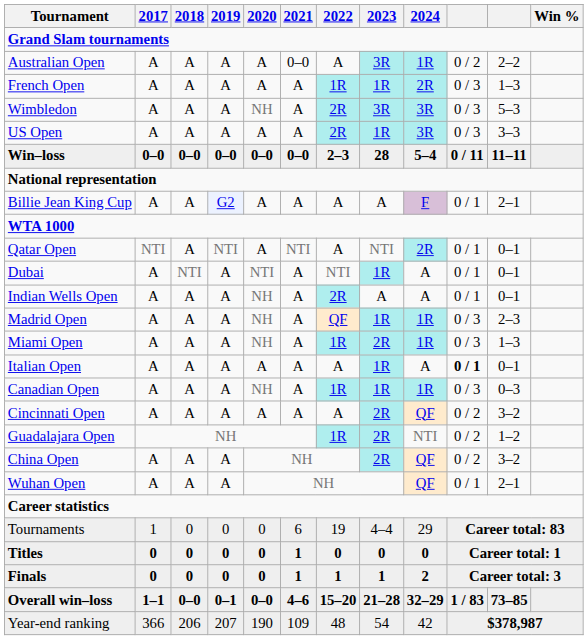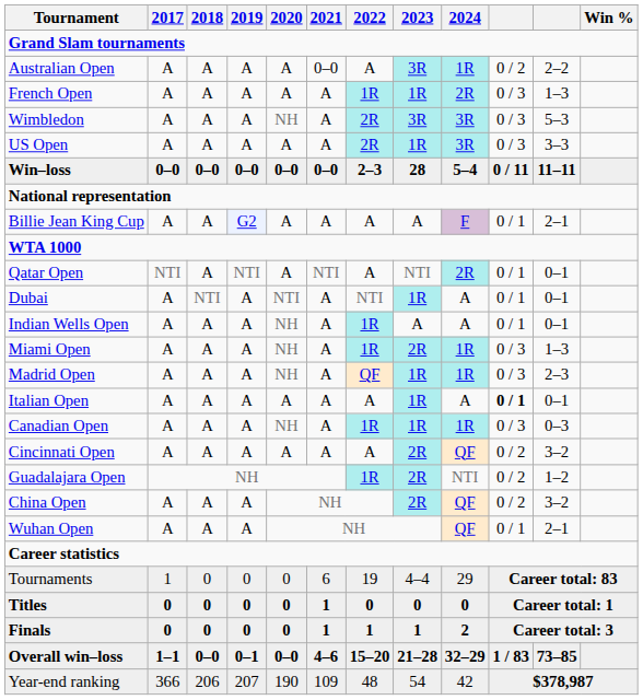 <table class="wikitable" style=text-align:center>
 <tr>
 <th>Tournament</th>
 <th><a href='#'>2017</a></th>
 <th><a href='#'>2018</a></th>
 <th><a href='#'>2019</a></th>
 <th><a href='#'>2020</a></th>
 <th><a href='#'>2021</a></th>
 <th><a href='#'>2022</a></th>
 <th><a href='#'>2023</a></th>
 <th><a href='#'>2024</a></th>
 <th></th>
 <th></th>
 <th>Win %</th>
 </tr>
 <tr>
 <td colspan="12" align="left"><strong><a href='#'>Grand Slam tournaments</a></strong></td>
 </tr>
 <tr>
 <td align=left><a href='#'>Australian Open</a></td>
 <td>A</td>
 <td>A</td>
 <td>A</td>
 <td>A</td>
 <td>0–0</td>
 <td>A</td>
 <td bgcolor=afeeee><a href='#'>3R</a></td>
 <td bgcolor=afeeee><a href='#'>1R</a></td>
 <td>0 / 2</td>
 <td>2–2</td>
 <td></td>
 </tr>
 <tr>
 <td align=left><a href='#'>French Open</a></td>
 <td>A</td>
 <td>A</td>
 <td>A</td>
 <td>A</td>
 <td>A</td>
 <td bgcolor=afeeee><a href='#'>1R</a></td>
 <td bgcolor=afeeee><a href='#'>1R</a></td>
 <td bgcolor=afeeee><a href='#'>2R</a></td>
 <td>0 / 3</td>
 <td>1–3</td>
 <td></td>
 </tr>
 <tr>
 <td align=left><a href='#'>Wimbledon</a></td>
 <td>A</td>
 <td>A</td>
 <td>A</td>
 <td style=color:#767676>NH</td>
 <td>A</td>
 <td bgcolor=afeeee><a href='#'>2R</a></td>
 <td bgcolor=afeeee><a href='#'>3R</a></td>
 <td bgcolor=afeeee><a href='#'>3R</a></td>
 <td>0 / 3</td>
 <td>5–3</td>
 <td></td>
 </tr>
 <tr>
 <td align=left><a href='#'>US Open</a></td>
 <td>A</td>
 <td>A</td>
 <td>A</td>
 <td>A</td>
 <td>A</td>
 <td bgcolor=afeeee><a href='#'>2R</a></td>
 <td bgcolor=afeeee><a href='#'>1R</a></td>
 <td bgcolor=afeeee><a href='#'>3R</a></td>
 <td>0 / 3</td>
 <td>3–3</td>
 <td></td>
 </tr>
 <tr style=background:#efefef;font-weight:bold>
 <td align=left>Win–loss</td>
 <td>0–0</td>
 <td>0–0</td>
 <td>0–0</td>
 <td>0–0</td>
 <td>0–0</td>
 <td>2–3</td>
 <td>28</td>
 <td>5–4</td>
 <td>0 / 11</td>
 <td>11–11</td>
 <td></td>
 </tr>
 <tr>
 <td colspan="12" align="left"><strong>National representation</strong></td>
 </tr>
 <tr>
 <td align=left><a href='#'>Billie Jean King Cup</a></td>
 <td>A</td>
 <td>A</td>
 <td bgcolor=ecf2ff><a href='#'>G2</a></td>
 <td>A</td>
 <td>A</td>
 <td>A</td>
 <td>A</td>
 <td style=background:thistle><a href='#'>F</a></td>
 <td>0 / 1</td>
 <td>2–1</td>
 <td></td>
 </tr>
 <tr>
 <td colspan="12" align="left"><strong><a href='#'>WTA 1000</a></strong></td>
 </tr>
 <tr>
 <td align=left><a href='#'>Qatar Open</a></td>
 <td style=color:#767676>NTI</td>
 <td>A</td>
 <td style=color:#767676>NTI</td>
 <td>A</td>
 <td style=color:#767676>NTI</td>
 <td>A</td>
 <td style=color:#767676>NTI</td>
 <td bgcolor=afeeee><a href='#'>2R</a></td>
 <td>0 / 1</td>
 <td>0–1</td>
 <td></td>
 </tr>
 <tr>
 <td align=left><a href='#'>Dubai</a></td>
 <td>A</td>
 <td style=color:#767676>NTI</td>
 <td>A</td>
 <td style=color:#767676>NTI</td>
 <td>A</td>
 <td style=color:#767676>NTI</td>
 <td bgcolor=afeeee><a href='#'>1R</a></td>
 <td>A</td>
 <td>0 / 1</td>
 <td>0–1</td>
 <td></td>
 </tr>
 <tr>
 <td align=left><a href='#'>Indian Wells Open</a></td>
 <td>A</td>
 <td>A</td>
 <td>A</td>
 <td style=color:#767676>NH</td>
 <td>A</td>
-<td bgcolor=afeeee><a href='#'>2R</a></td>
+<td bgcolor=afeeee><a href='#'>1R</a></td>
 <td>A</td>
 <td>A</td>
 <td>0 / 1</td>
 <td>0–1</td>
+<td></td>
+</tr>
+<tr>
+<td align=left><a href='#'>Miami Open</a></td>
+<td>A</td>
+<td>A</td>
+<td>A</td>
+<td style=color:#767676>NH</td>
+<td>A</td>
+<td bgcolor=afeeee><a href='#'>1R</a></td>
+<td bgcolor=afeeee><a href='#'>2R</a></td>
+<td bgcolor=afeeee><a href='#'>1R</a></td>
+<td>0 / 3</td>
+<td>1–3</td>
 <td></td>
 </tr>
 <tr>
 <td align=left><a href='#'>Madrid Open</a></td>
 <td>A</td>
 <td>A</td>
 <td>A</td>
 <td style=color:#767676>NH</td>
 <td>A</td>
 <td bgcolor=ffebcd><a href='#'>QF</a></td>
 <td bgcolor=afeeee><a href='#'>1R</a></td>
 <td bgcolor=afeeee><a href='#'>1R</a></td>
 <td>0 / 3</td>
 <td>2–3</td>
-<td></td>
-</tr>
-<tr>
-<td align=left><a href='#'>Miami Open</a></td>
-<td>A</td>
-<td>A</td>
-<td>A</td>
-<td style=color:#767676>NH</td>
-<td>A</td>
-<td bgcolor=afeeee><a href='#'>1R</a></td>
-<td bgcolor=afeeee><a href='#'>2R</a></td>
-<td bgcolor=afeeee><a href='#'>1R</a></td>
-<td>0 / 3</td>
-<td>1–3</td>
 <td></td>
 </tr>
 <tr>
 <td align=left><a href='#'>Italian Open</a></td>
 <td>A</td>
 <td>A</td>
 <td>A</td>
 <td>A</td>
 <td>A</td>
 <td>A</td>
 <td bgcolor=afeeee><a href='#'>1R</a></td>
 <td>A</td>
 <td><strong>0 / 1</strong></td>
 <td>0–1</td>
 <td></td>
 </tr>
 <tr>
 <td align=left><a href='#'>Canadian Open</a></td>
 <td>A</td>
 <td>A</td>
 <td>A</td>
 <td style=color:#767676>NH</td>
 <td>A</td>
 <td bgcolor=afeeee><a href='#'>1R</a></td>
 <td bgcolor=afeeee><a href='#'>1R</a></td>
 <td bgcolor=afeeee><a href='#'>1R</a></td>
 <td>0 / 3</td>
 <td>0–3</td>
 <td></td>
 </tr>
 <tr>
 <td align=left><a href='#'>Cincinnati Open</a></td>
 <td>A</td>
 <td>A</td>
 <td>A</td>
 <td>A</td>
 <td>A</td>
 <td>A</td>
 <td bgcolor=afeeee><a href='#'>2R</a></td>
 <td bgcolor=ffebcd><a href='#'>QF</a></td>
 <td>0 / 2</td>
 <td>3–2</td>
 <td></td>
 </tr>
 <tr>
 <td align=left><a href='#'>Guadalajara Open</a></td>
 <td colspan="5" style=color:#767676>NH</td>
 <td bgcolor=afeeee><a href='#'>1R</a></td>
 <td bgcolor=afeeee><a href='#'>2R</a></td>
 <td style=color:#767676>NTI</td>
 <td>0 / 2</td>
 <td>1–2</td>
 <td></td>
 </tr>
 <tr>
 <td align=left><a href='#'>China Open</a></td>
 <td>A</td>
 <td>A</td>
 <td>A</td>
 <td style=color:#767676 colspan="3">NH</td>
 <td bgcolor=afeeee><a href='#'>2R</a></td>
 <td bgcolor=ffebcd><a href='#'>QF</a></td>
 <td>0 / 2</td>
 <td>3–2</td>
 <td></td>
 </tr>
 <tr>
 <td align=left><a href='#'>Wuhan Open</a></td>
 <td>A</td>
 <td>A</td>
 <td>A</td>
 <td style=color:#767676 colspan="4">NH</td>
 <td bgcolor=ffebcd><a href='#'>QF</a></td>
 <td>0 / 1</td>
 <td>2–1</td>
 <td></td>
 </tr>
 <tr>
 <td colspan="12" align="left"><strong>Career statistics</strong></td>
 </tr>
 <tr bgcolor=efefef>
 <td align=left>Tournaments</td>
 <td>1</td>
 <td>0</td>
 <td>0</td>
 <td>0</td>
 <td>6</td>
 <td>19</td>
 <td>4–4</td>
 <td>29</td>
 <td colspan="3"><strong>Career total: 83</strong></td>
 </tr>
 <tr style=background:#efefef;font-weight:bold>
 <td align=left>Titles</td>
 <td>0</td>
 <td>0</td>
 <td>0</td>
 <td>0</td>
 <td>1</td>
 <td>0</td>
 <td>0</td>
 <td>0</td>
 <td colspan="3">Career total: 1</td>
 </tr>
 <tr style=background:#efefef;font-weight:bold>
 <td align=left>Finals</td>
 <td>0</td>
 <td>0</td>
 <td>0</td>
 <td>0</td>
 <td>1</td>
 <td>1</td>
 <td>1</td>
 <td>2</td>
 <td colspan="3">Career total: 3</td>
 </tr>
 <tr style=background:#efefef;font-weight:bold>
 <td align=left>Overall win–loss</td>
 <td>1–1</td>
 <td>0–0</td>
 <td>0–1</td>
 <td>0–0</td>
 <td>4–6</td>
 <td>15–20</td>
 <td>21–28</td>
 <td>32–29</td>
 <td>1 / 83</td>
 <td>73–85</td>
 <td></td>
 </tr>
 <tr bgcolor=efefef>
 <td align=left>Year-end ranking</td>
 <td>366</td>
 <td>206</td>
 <td>207</td>
 <td>190</td>
 <td>109</td>
 <td>48</td>
 <td>54</td>
 <td>42</td>
 <td colspan="3"><strong>$378,987</strong></td>
 </tr>
 </table>
